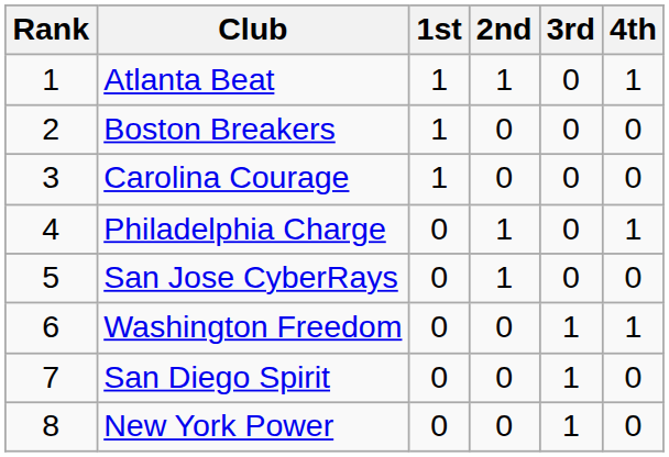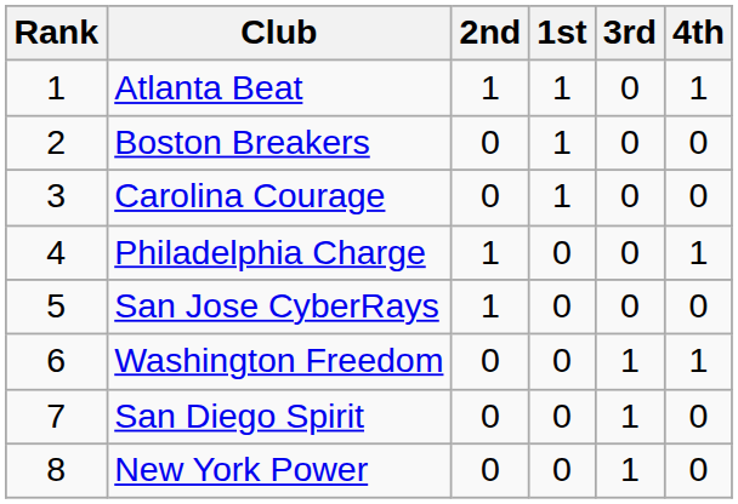 <table class="wikitable" style="text-align:center">
 <tr>
 <th>Rank</th>
 <th>Club</th>
+<th>2nd</th>
 <th>1st</th>
-<th>2nd</th>
 <th>3rd</th>
 <th>4th</th>
 </tr>
 <tr>
 <td>1</td>
 <td align=left><a href='#'>Atlanta Beat</a></td>
 <td>1</td>
 <td>1</td>
 <td>0</td>
 <td>1</td>
 </tr>
 <tr>
 <td>2</td>
 <td align=left><a href='#'>Boston Breakers</a></td>
+<td>0</td>
 <td>1</td>
-<td>0</td>
 <td>0</td>
 <td>0</td>
 </tr>
 <tr>
 <td>3</td>
 <td align=left><a href='#'>Carolina Courage</a></td>
+<td>0</td>
 <td>1</td>
-<td>0</td>
 <td>0</td>
 <td>0</td>
 </tr>
 <tr>
 <td>4</td>
 <td align=left><a href='#'>Philadelphia Charge</a></td>
+<td>1</td>
 <td>0</td>
-<td>1</td>
 <td>0</td>
 <td>1</td>
 </tr>
 <tr>
 <td>5</td>
 <td align=left><a href='#'>San Jose CyberRays</a></td>
+<td>1</td>
 <td>0</td>
-<td>1</td>
 <td>0</td>
 <td>0</td>
 </tr>
 <tr>
 <td>6</td>
 <td align=left><a href='#'>Washington Freedom</a></td>
 <td>0</td>
 <td>0</td>
 <td>1</td>
 <td>1</td>
 </tr>
 <tr>
 <td>7</td>
 <td align=left><a href='#'>San Diego Spirit</a></td>
 <td>0</td>
 <td>0</td>
 <td>1</td>
 <td>0</td>
 </tr>
 <tr>
 <td>8</td>
 <td align=left><a href='#'>New York Power</a></td>
 <td>0</td>
 <td>0</td>
 <td>1</td>
 <td>0</td>
 </tr>
 </table>
